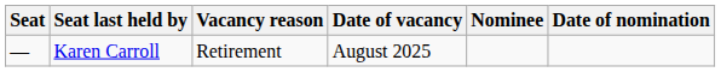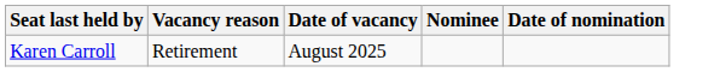 <table class=wikitable>
 <tr>
-<th>Seat</th>
 <th>Seat last held by</th>
 <th>Vacancy reason</th>
 <th>Date of vacancy</th>
 <th>Nominee</th>
 <th>Date of nomination</th>
 </tr>
 <tr>
-<td>—</td>
 <td><a href='#'>Karen Carroll</a></td>
 <td>Retirement</td>
 <td>August 2025</td>
 <td align="center"></td>
 <td align="center"></td>
 </tr>
 </table>
